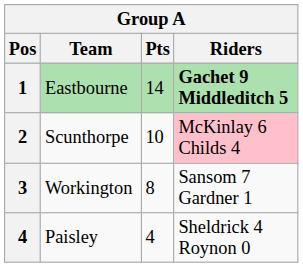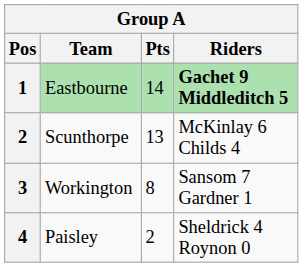 <table class="wikitable">
 <tr>
 <th colspan="4">Group A</th>
 </tr>
 <tr>
 <th width=20>Pos</th>
 <th width=80>Team</th>
 <th width=20>Pts</th>
 <th width=100>Riders</th>
 </tr>
 <tr style="background:#ACE1AF;">
 <th>1</th>
 <td>Eastbourne</td>
 <td>14</td>
 <td><strong>Gachet 9<br>Middleditch 5</strong></td>
 </tr>
 <tr>
 <th>2</th>
 <td>Scunthorpe</td>
-<td>10</td>
-<td style="background: pink;">McKinlay 6<br>Childs 4</td>
+<td>13</td>
+<td>McKinlay 6<br>Childs 4</td>
 </tr>
 <tr>
 <th>3</th>
 <td>Workington</td>
 <td>8</td>
 <td>Sansom 7<br>Gardner 1</td>
 </tr>
 <tr>
 <th>4</th>
 <td>Paisley</td>
-<td>4</td>
+<td>2</td>
 <td>Sheldrick 4<br>Roynon 0</td>
 </tr>
 </table>
